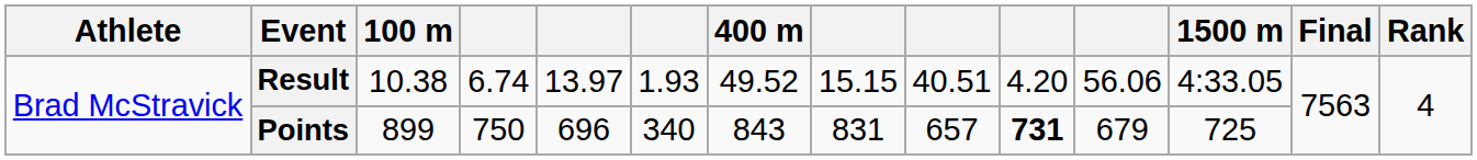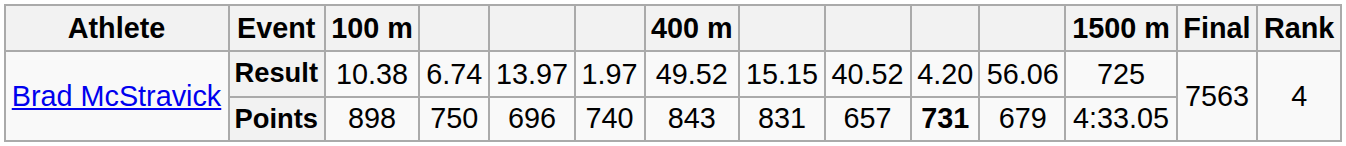 <table class=wikitable style=font-size:90%;text-align:center>
 <tr>
 <th>Athlete</th>
 <th>Event</th>
 <th>100 m</th>
 <th></th>
 <th></th>
 <th></th>
 <th>400 m</th>
 <th></th>
 <th></th>
 <th></th>
 <th></th>
 <th>1500 m</th>
 <th>Final</th>
 <th>Rank</th>
 </tr>
 <tr align=center>
 <td align=left rowspan=2><a href='#'>Brad McStravick</a></td>
 <th style="font-size:95%">Result</th>
 <td>10.38</td>
 <td>6.74</td>
 <td>13.97</td>
-<td>1.93</td>
+<td>1.97</td>
 <td>49.52</td>
 <td>15.15</td>
-<td>40.51</td>
+<td>40.52</td>
 <td>4.20</td>
 <td>56.06</td>
-<td>4:33.05</td>
+<td>725</td>
 <td rowspan=2>7563</td>
 <td rowspan=2>4</td>
 </tr>
 <tr>
 <th style=font-size:95%>Points</th>
-<td>899</td>
+<td>898</td>
 <td>750</td>
 <td>696</td>
-<td>340</td>
+<td>740</td>
 <td>843</td>
 <td>831</td>
 <td>657</td>
 <td><strong>731</strong></td>
 <td>679</td>
-<td>725</td>
+<td>4:33.05</td>
 </tr>
 </table>
